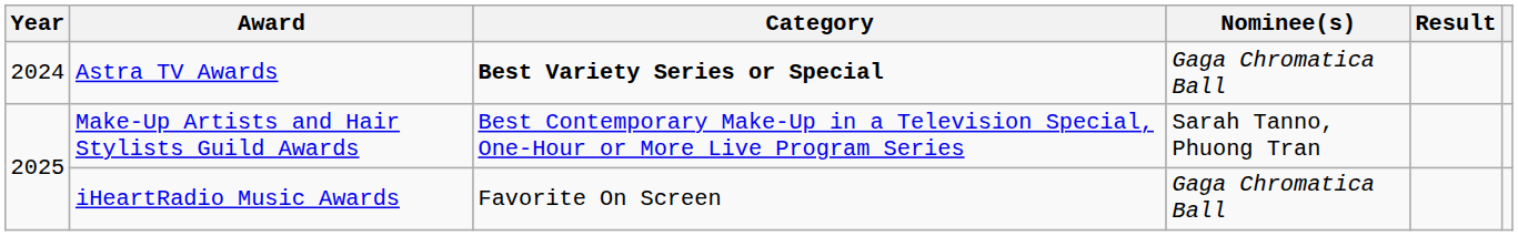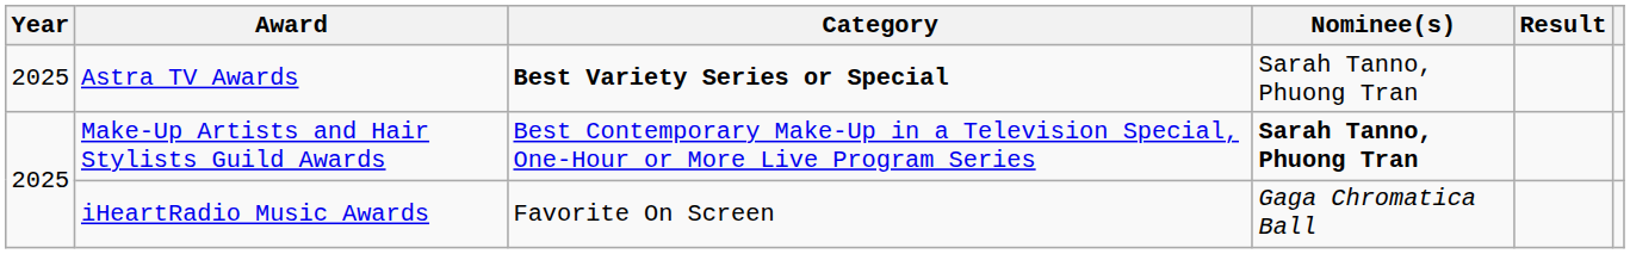 <table class="wikitable sortable">
 <tr>
 <th scope="col">Year</th>
 <th scope="col">Award</th>
 <th scope="col">Category</th>
 <th scope="col">Nominee(s)</th>
 <th scope="col">Result</th>
 <th scope="col" class="unsortable"></th>
 </tr>
 <tr>
-<td style="text-align:center;">2024</td>
+<td style="text-align:center;">2025</td>
 <td><a href='#'>Astra TV Awards</a></td>
 <td><strong>Best Variety Series or Special</strong></td>
-<td><em>Gaga Chromatica Ball</em></td>
+<td>Sarah Tanno, Phuong Tran</td>
 <td></td>
 <td style="text-align:center;"></td>
 </tr>
 <tr>
 <td style="text-align:center;" rowspan="2">2025</td>
 <td><a href='#'>Make-Up Artists and Hair Stylists Guild Awards</a></td>
 <td><a href='#'>Best Contemporary Make-Up in a Television Special, One-Hour or More Live Program Series</a></td>
-<td>Sarah Tanno, Phuong Tran</td>
+<td><strong>Sarah Tanno, Phuong Tran</strong></td>
 <td></td>
 <td style="text-align:center;"></td>
 </tr>
 <tr>
 <td><a href='#'>iHeartRadio Music Awards</a></td>
 <td>Favorite On Screen</td>
 <td><em>Gaga Chromatica Ball</em></td>
 <td></td>
 <td style="text-align:center;"></td>
 </tr>
 </table>
